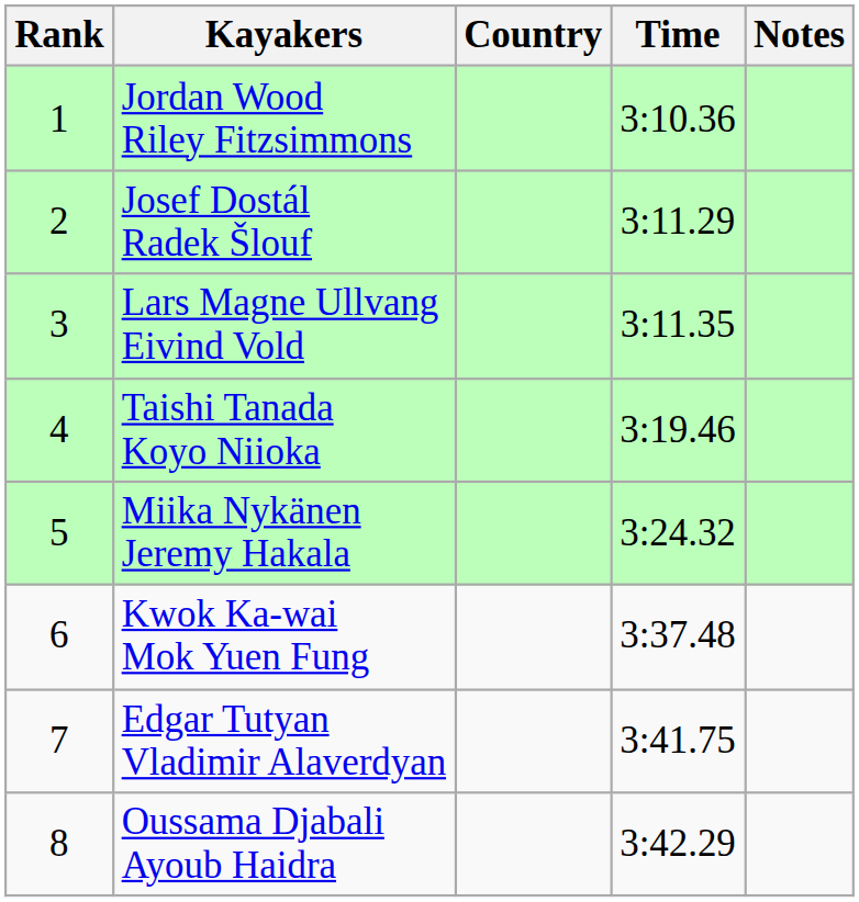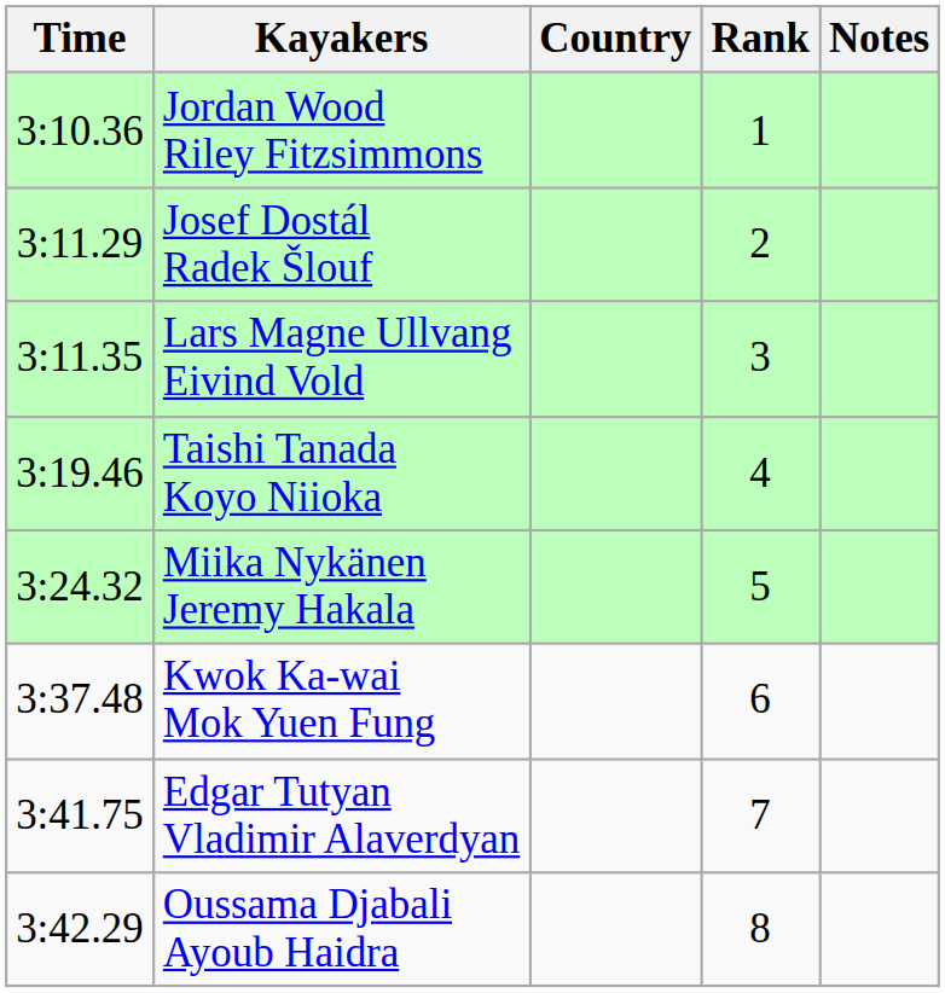 <table class="wikitable" style="text-align:center">
 <tr>
-<th>Rank</th>
+<th>Time</th>
 <th>Kayakers</th>
 <th>Country</th>
-<th>Time</th>
+<th>Rank</th>
 <th>Notes</th>
 </tr>
 <tr bgcolor=bbffbb>
-<td>1</td>
+<td>3:10.36</td>
 <td align="left"><a href='#'>Jordan Wood</a><br><a href='#'>Riley Fitzsimmons</a></td>
 <td align="left"></td>
-<td>3:10.36</td>
+<td>1</td>
 <td></td>
 </tr>
 <tr bgcolor=bbffbb>
-<td>2</td>
+<td>3:11.29</td>
 <td align="left"><a href='#'>Josef Dostál</a><br><a href='#'>Radek Šlouf</a></td>
 <td align="left"></td>
-<td>3:11.29</td>
+<td>2</td>
 <td></td>
 </tr>
 <tr bgcolor=bbffbb>
-<td>3</td>
+<td>3:11.35</td>
 <td align="left"><a href='#'>Lars Magne Ullvang</a><br><a href='#'>Eivind Vold</a></td>
 <td align="left"></td>
-<td>3:11.35</td>
+<td>3</td>
 <td></td>
 </tr>
 <tr bgcolor=bbffbb>
-<td>4</td>
+<td>3:19.46</td>
 <td align="left"><a href='#'>Taishi Tanada</a><br><a href='#'>Koyo Niioka</a></td>
 <td align="left"></td>
-<td>3:19.46</td>
+<td>4</td>
 <td></td>
 </tr>
 <tr bgcolor=bbffbb>
-<td>5</td>
+<td>3:24.32</td>
 <td align="left"><a href='#'>Miika Nykänen</a><br><a href='#'>Jeremy Hakala</a></td>
 <td align="left"></td>
-<td>3:24.32</td>
+<td>5</td>
 <td></td>
 </tr>
 <tr>
-<td>6</td>
+<td>3:37.48</td>
 <td align="left"><a href='#'>Kwok Ka-wai</a><br><a href='#'>Mok Yuen Fung</a></td>
 <td align="left"></td>
-<td>3:37.48</td>
+<td>6</td>
 <td></td>
 </tr>
 <tr>
-<td>7</td>
+<td>3:41.75</td>
 <td align="left"><a href='#'>Edgar Tutyan</a><br><a href='#'>Vladimir Alaverdyan</a></td>
 <td align="left"></td>
-<td>3:41.75</td>
+<td>7</td>
 <td></td>
 </tr>
 <tr>
-<td>8</td>
+<td>3:42.29</td>
 <td align="left"><a href='#'>Oussama Djabali</a><br><a href='#'>Ayoub Haidra</a></td>
 <td align="left"></td>
-<td>3:42.29</td>
+<td>8</td>
 <td></td>
 </tr>
 </table>
